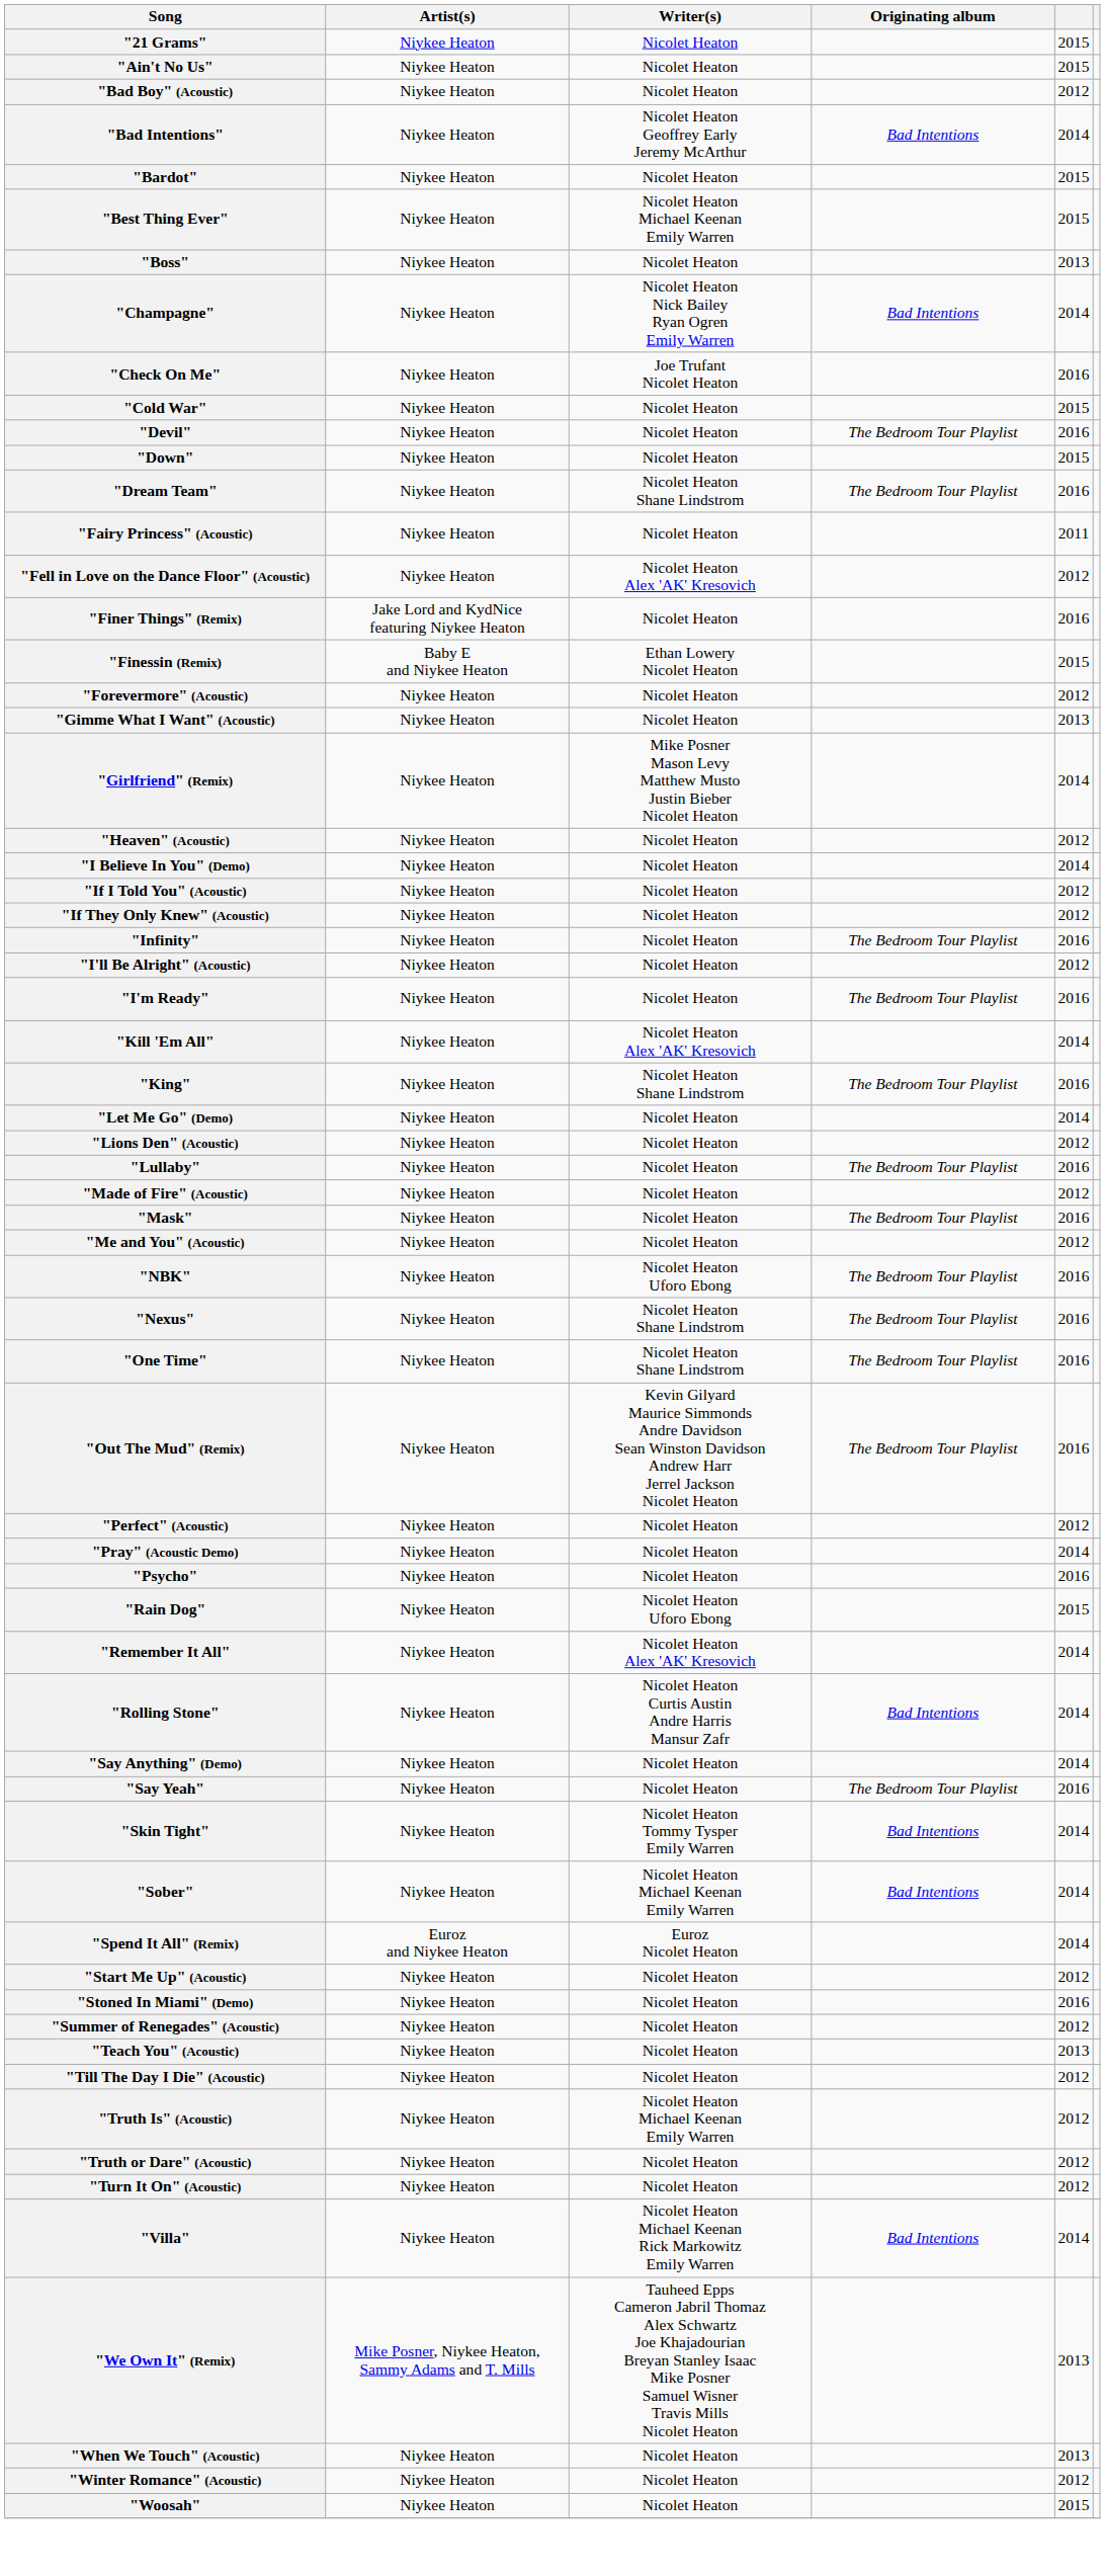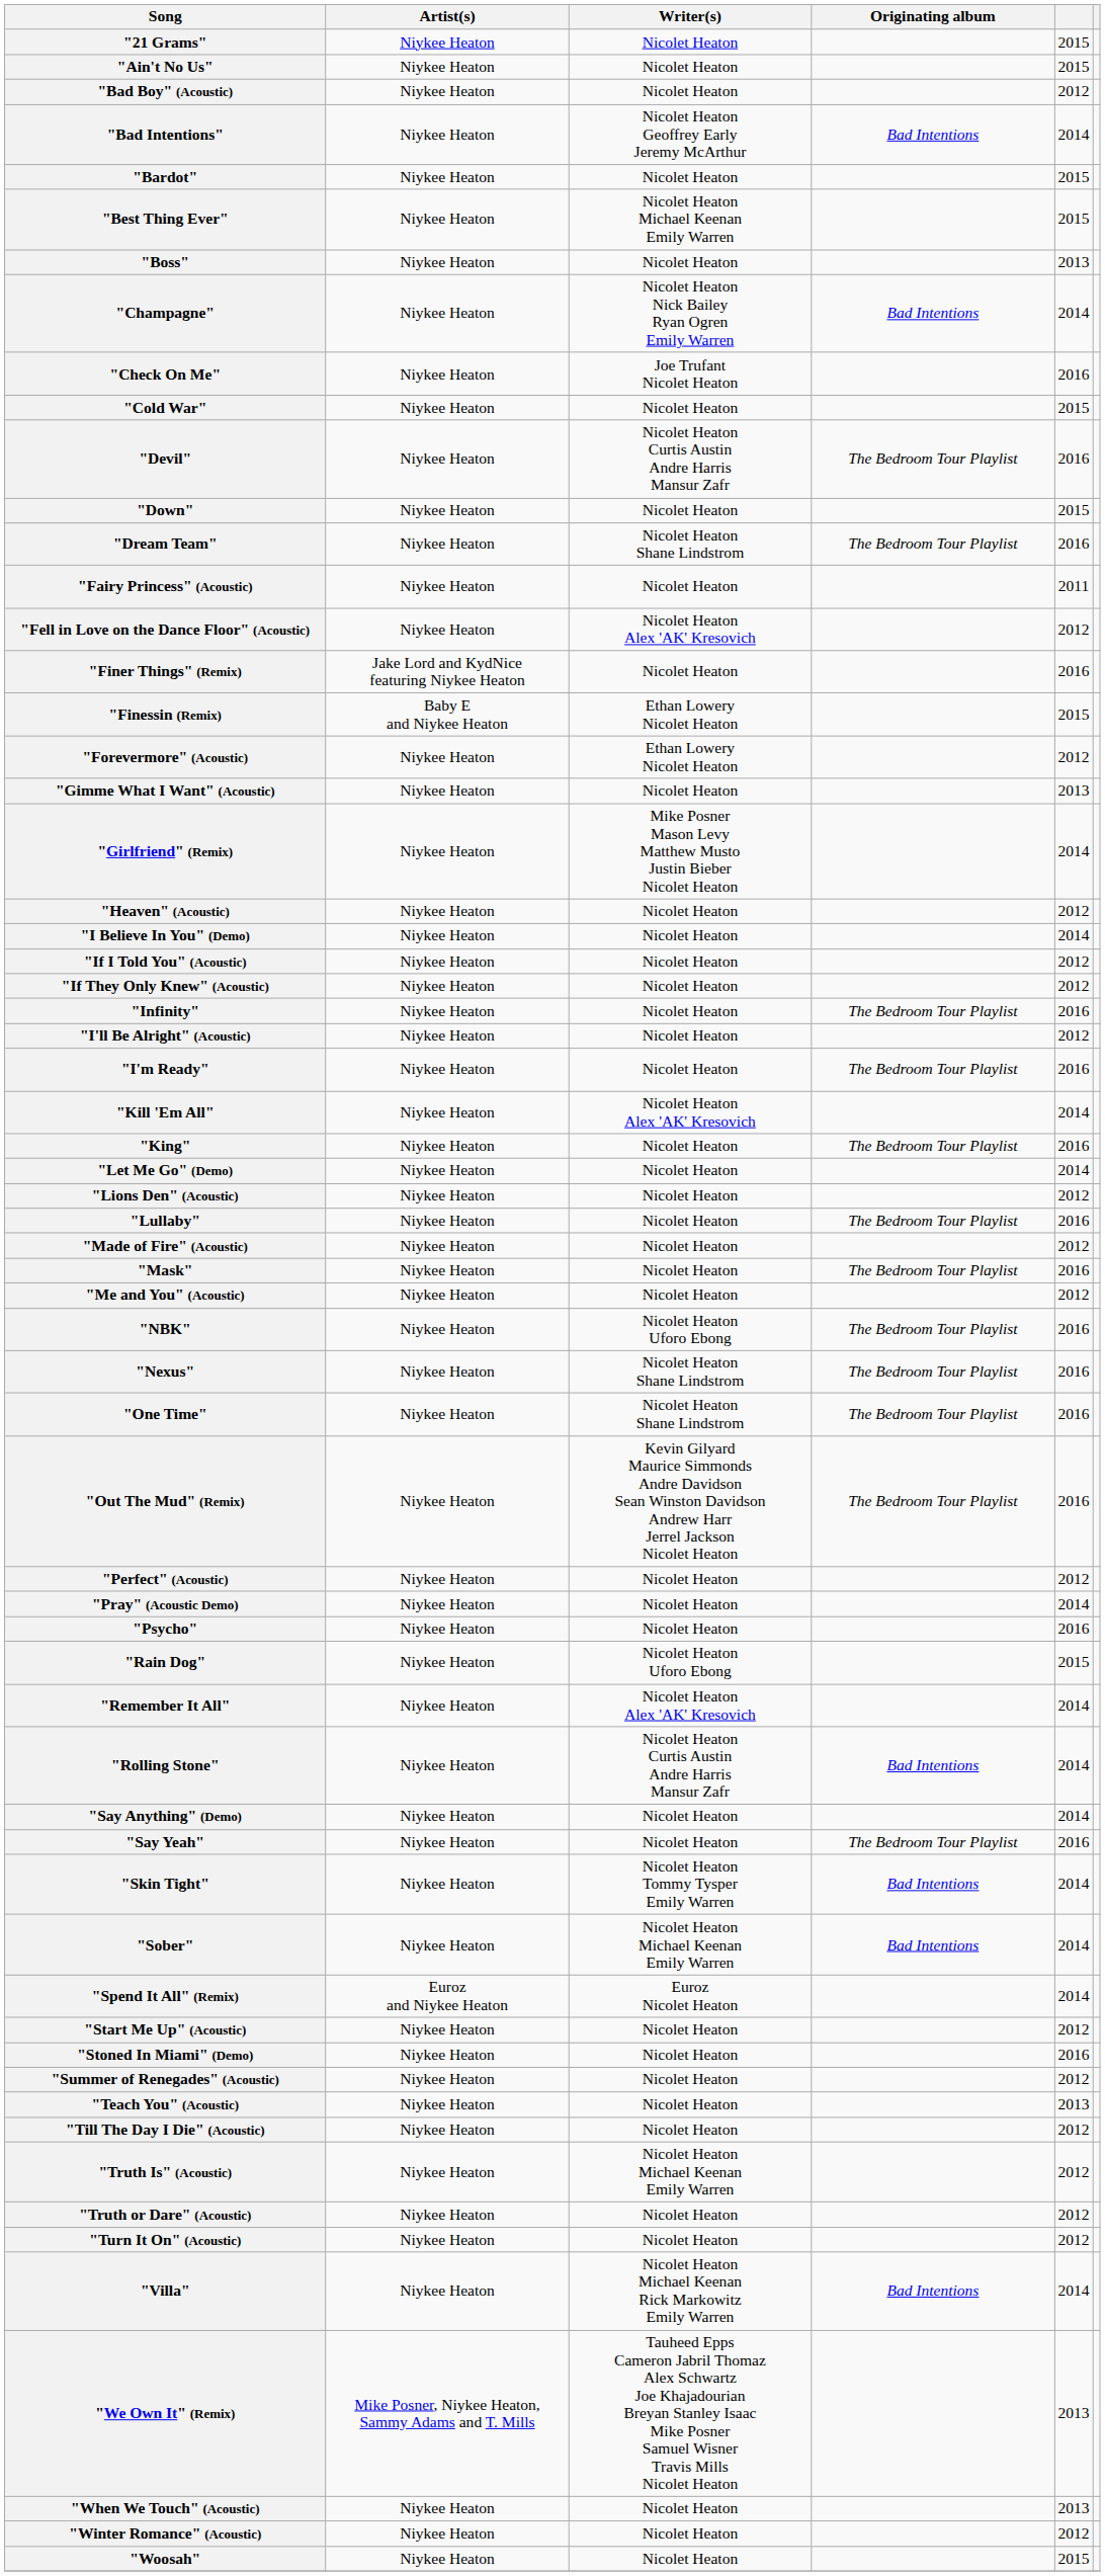 <table class="wikitable sortable plainrowheaders" style="text-align:center;">
 <tr>
 <th scope="col" style="width:20em;">Song</th>
 <th scope="col" style="width:15em;">Artist(s)</th>
 <th scope="col" style="width:15em;" class="unsortable">Writer(s)</th>
 <th scope="col" style="width:15em;">Originating album</th>
 <th scope="col"></th>
 <th scope="col" class="unsortable"></th>
 </tr>
 <tr>
 <th scope="row"> "21 Grams"</th>
 <td><a href='#'>Niykee Heaton</a></td>
 <td><a href='#'>Nicolet Heaton</a></td>
 <td></td>
 <td>2015</td>
 <td></td>
 </tr>
 <tr>
 <th scope="row"> "Ain't No Us"</th>
 <td>Niykee Heaton</td>
 <td>Nicolet Heaton</td>
 <td></td>
 <td>2015</td>
 <td></td>
 </tr>
 <tr>
 <th scope="row"> "Bad Boy" <small>(Acoustic)</small></th>
 <td>Niykee Heaton</td>
 <td>Nicolet Heaton</td>
 <td></td>
 <td>2012</td>
 <td></td>
 </tr>
 <tr>
 <th scope="row">"Bad Intentions"</th>
 <td>Niykee Heaton</td>
 <td>Nicolet Heaton<br>Geoffrey Early<br>Jeremy McArthur</td>
 <td><em><a href='#'>Bad Intentions</a></em></td>
 <td>2014</td>
 <td></td>
 </tr>
 <tr>
 <th scope="row">"Bardot"</th>
 <td>Niykee Heaton</td>
 <td>Nicolet Heaton</td>
 <td></td>
 <td>2015</td>
 <td></td>
 </tr>
 <tr>
 <th scope="row">"Best Thing Ever"</th>
 <td>Niykee Heaton</td>
 <td>Nicolet Heaton<br>Michael Keenan<br>Emily Warren</td>
 <td></td>
 <td>2015</td>
 <td></td>
 </tr>
 <tr>
 <th scope="row">"Boss"</th>
 <td>Niykee Heaton</td>
 <td>Nicolet Heaton</td>
 <td></td>
 <td>2013</td>
 <td><br></td>
 </tr>
 <tr>
 <th scope="row"> "Champagne"</th>
 <td>Niykee Heaton</td>
 <td>Nicolet Heaton<br>Nick Bailey<br>Ryan Ogren<br><a href='#'>Emily Warren</a></td>
 <td><em><a href='#'>Bad Intentions</a></em></td>
 <td>2014</td>
 <td></td>
 </tr>
 <tr>
 <th scope="row">"Check On Me"</th>
 <td>Niykee Heaton</td>
 <td>Joe Trufant<br>Nicolet Heaton</td>
 <td></td>
 <td>2016</td>
 <td></td>
 </tr>
 <tr>
 <th scope="row">"Cold War"</th>
 <td>Niykee Heaton</td>
 <td>Nicolet Heaton</td>
 <td></td>
 <td>2015</td>
 <td></td>
 </tr>
 <tr>
 <th scope="row"> "Devil"</th>
 <td>Niykee Heaton</td>
-<td>Nicolet Heaton</td>
+<td>Nicolet Heaton<br>Curtis Austin<br>Andre Harris<br>Mansur Zafr</td>
 <td><em>The Bedroom Tour Playlist</em></td>
 <td>2016</td>
 <td><br></td>
 </tr>
 <tr>
 <th scope="row">"Down"</th>
 <td>Niykee Heaton</td>
 <td>Nicolet Heaton</td>
 <td></td>
 <td>2015</td>
 <td></td>
 </tr>
 <tr>
 <th scope="row">"Dream Team"</th>
 <td>Niykee Heaton</td>
 <td>Nicolet Heaton<br>Shane Lindstrom</td>
 <td><em>The Bedroom Tour Playlist</em></td>
 <td>2016</td>
 <td></td>
 </tr>
 <tr>
 <th scope="row"> "Fairy Princess" <small>(Acoustic)</small></th>
 <td>Niykee Heaton</td>
 <td>Nicolet Heaton</td>
 <td></td>
 <td>2011</td>
 <td><br><br></td>
 </tr>
 <tr>
 <th scope="row">"Fell in Love on the Dance Floor" <small>(Acoustic)</small></th>
 <td>Niykee Heaton</td>
 <td>Nicolet Heaton<br><a href='#'>Alex 'AK' Kresovich</a></td>
 <td></td>
 <td>2012</td>
 <td></td>
 </tr>
 <tr>
 <th scope="row">"Finer Things" <small>(Remix)</small></th>
 <td>Jake Lord and KydNice<br>featuring Niykee Heaton</td>
 <td>Nicolet Heaton</td>
 <td></td>
 <td>2016</td>
 <td></td>
 </tr>
 <tr>
 <th scope="row">"Finessin <small>(Remix)</small></th>
 <td>Baby E<br>and Niykee Heaton</td>
 <td>Ethan Lowery<br>Nicolet Heaton</td>
 <td></td>
 <td>2015</td>
 <td></td>
 </tr>
 <tr>
 <th scope="row">"Forevermore" <small>(Acoustic)</small></th>
 <td>Niykee Heaton</td>
-<td>Nicolet Heaton</td>
+<td>Ethan Lowery<br>Nicolet Heaton</td>
 <td></td>
 <td>2012</td>
 <td><br></td>
 </tr>
 <tr>
 <th scope="row"> "Gimme What I Want" <small>(Acoustic)</small></th>
 <td>Niykee Heaton</td>
 <td>Nicolet Heaton</td>
 <td></td>
 <td>2013</td>
 <td></td>
 </tr>
 <tr>
 <th scope="row">"<a href='#'>Girlfriend</a>" <small>(Remix)</small></th>
 <td>Niykee Heaton</td>
 <td>Mike Posner<br>Mason Levy<br>Matthew Musto<br>Justin Bieber<br>Nicolet Heaton</td>
 <td></td>
 <td>2014</td>
 <td></td>
 </tr>
 <tr>
 <th scope="row"> "Heaven" <small>(Acoustic)</small></th>
 <td>Niykee Heaton</td>
 <td>Nicolet Heaton</td>
 <td></td>
 <td>2012</td>
 <td><br></td>
 </tr>
 <tr>
 <th scope="row"> "I Believe In You" <small>(Demo)</small></th>
 <td>Niykee Heaton</td>
 <td>Nicolet Heaton</td>
 <td></td>
 <td>2014</td>
 <td></td>
 </tr>
 <tr>
 <th scope="row">"If I Told You" <small>(Acoustic)</small></th>
 <td>Niykee Heaton</td>
 <td>Nicolet Heaton</td>
 <td></td>
 <td>2012</td>
 <td></td>
 </tr>
 <tr>
 <th scope="row">"If They Only Knew" <small>(Acoustic)</small></th>
 <td>Niykee Heaton</td>
 <td>Nicolet Heaton</td>
 <td></td>
 <td>2012</td>
 <td></td>
 </tr>
 <tr>
 <th scope="row">"Infinity"</th>
 <td>Niykee Heaton</td>
 <td>Nicolet Heaton</td>
 <td><em>The Bedroom Tour Playlist</em></td>
 <td>2016</td>
 <td><br></td>
 </tr>
 <tr>
 <th scope="row">"I'll Be Alright" <small>(Acoustic)</small></th>
 <td>Niykee Heaton</td>
 <td>Nicolet Heaton</td>
 <td></td>
 <td>2012</td>
 <td></td>
 </tr>
 <tr>
 <th scope="row">"I'm Ready"</th>
 <td>Niykee Heaton</td>
 <td>Nicolet Heaton</td>
 <td><em>The Bedroom Tour Playlist</em></td>
 <td>2016</td>
 <td><br><br></td>
 </tr>
 <tr>
 <th scope="row"> "Kill 'Em All"</th>
 <td>Niykee Heaton</td>
 <td>Nicolet Heaton<br><a href='#'>Alex 'AK' Kresovich</a></td>
 <td></td>
 <td>2014</td>
 <td></td>
 </tr>
 <tr>
 <th scope="row">"King"</th>
 <td>Niykee Heaton</td>
-<td>Nicolet Heaton<br>Shane Lindstrom</td>
+<td>Nicolet Heaton</td>
 <td><em>The Bedroom Tour Playlist</em></td>
 <td>2016</td>
 <td><br></td>
 </tr>
 <tr>
 <th scope="row"> "Let Me Go" <small>(Demo)</small></th>
 <td>Niykee Heaton</td>
 <td>Nicolet Heaton</td>
 <td></td>
 <td>2014</td>
 <td></td>
 </tr>
 <tr>
 <th scope="row">"Lions Den" <small>(Acoustic)</small></th>
 <td>Niykee Heaton</td>
 <td>Nicolet Heaton</td>
 <td></td>
 <td>2012</td>
 <td></td>
 </tr>
 <tr>
 <th scope="row">"Lullaby"</th>
 <td>Niykee Heaton</td>
 <td>Nicolet Heaton</td>
 <td><em>The Bedroom Tour Playlist</em></td>
 <td>2016</td>
 <td><br></td>
 </tr>
 <tr>
 <th scope="row"> "Made of Fire" <small>(Acoustic)</small></th>
 <td>Niykee Heaton</td>
 <td>Nicolet Heaton</td>
 <td></td>
 <td>2012</td>
 <td></td>
 </tr>
 <tr>
 <th scope="row">"Mask"</th>
 <td>Niykee Heaton</td>
 <td>Nicolet Heaton</td>
 <td><em>The Bedroom Tour Playlist</em></td>
 <td>2016</td>
 <td><br></td>
 </tr>
 <tr>
 <th scope="row">"Me and You" <small>(Acoustic)</small></th>
 <td>Niykee Heaton</td>
 <td>Nicolet Heaton</td>
 <td></td>
 <td>2012</td>
 <td></td>
 </tr>
 <tr>
 <th scope="row"> "NBK"</th>
 <td>Niykee Heaton</td>
 <td>Nicolet Heaton<br>Uforo Ebong</td>
 <td><em>The Bedroom Tour Playlist</em></td>
 <td>2016</td>
 <td><br></td>
 </tr>
 <tr>
 <th scope="row">"Nexus"</th>
 <td>Niykee Heaton</td>
 <td>Nicolet Heaton<br>Shane Lindstrom</td>
 <td><em>The Bedroom Tour Playlist</em></td>
 <td>2016</td>
 <td></td>
 </tr>
 <tr>
 <th scope="row"> "One Time"</th>
 <td>Niykee Heaton</td>
 <td>Nicolet Heaton<br>Shane Lindstrom</td>
 <td><em>The Bedroom Tour Playlist</em></td>
 <td>2016</td>
 <td></td>
 </tr>
 <tr>
 <th scope="row">"Out The Mud" <small>(Remix)</small></th>
 <td>Niykee Heaton</td>
 <td>Kevin Gilyard<br>Maurice Simmonds<br>Andre Davidson<br>Sean Winston Davidson<br>Andrew Harr<br>Jerrel Jackson<br>Nicolet Heaton</td>
 <td><em>The Bedroom Tour Playlist</em></td>
 <td>2016</td>
 <td><br></td>
 </tr>
 <tr>
 <th scope="row"> "Perfect" <small>(Acoustic)</small></th>
 <td>Niykee Heaton</td>
 <td>Nicolet Heaton</td>
 <td></td>
 <td>2012</td>
 <td></td>
 </tr>
 <tr>
 <th scope="row">"Pray" <small>(Acoustic Demo)</small></th>
 <td>Niykee Heaton</td>
 <td>Nicolet Heaton</td>
 <td></td>
 <td>2014</td>
 <td></td>
 </tr>
 <tr>
 <th scope="row">"Psycho"</th>
 <td>Niykee Heaton</td>
 <td>Nicolet Heaton</td>
 <td></td>
 <td>2016</td>
 <td></td>
 </tr>
 <tr>
 <th scope="row"> "Rain Dog"</th>
 <td>Niykee Heaton</td>
 <td>Nicolet Heaton<br>Uforo Ebong</td>
 <td></td>
 <td>2015</td>
 <td></td>
 </tr>
 <tr>
 <th scope="row">"Remember It All"</th>
 <td>Niykee Heaton</td>
 <td>Nicolet Heaton<br><a href='#'>Alex 'AK' Kresovich</a></td>
 <td></td>
 <td>2014</td>
 <td></td>
 </tr>
 <tr>
 <th scope="row">"Rolling Stone"</th>
 <td>Niykee Heaton</td>
 <td>Nicolet Heaton<br>Curtis Austin<br>Andre Harris<br>Mansur Zafr</td>
 <td><em><a href='#'>Bad Intentions</a></em></td>
 <td>2014</td>
 <td></td>
 </tr>
 <tr>
 <th scope="row"> "Say Anything" <small>(Demo)</small></th>
 <td>Niykee Heaton</td>
 <td>Nicolet Heaton</td>
 <td></td>
 <td>2014</td>
 <td></td>
 </tr>
 <tr>
 <th scope="row">"Say Yeah"</th>
 <td>Niykee Heaton</td>
 <td>Nicolet Heaton</td>
 <td><em>The Bedroom Tour Playlist</em></td>
 <td>2016</td>
 <td><br></td>
 </tr>
 <tr>
 <th scope="row">"Skin Tight"</th>
 <td>Niykee Heaton</td>
 <td>Nicolet Heaton<br>Tommy Tysper<br>Emily Warren</td>
 <td><em><a href='#'>Bad Intentions</a></em></td>
 <td>2014</td>
 <td></td>
 </tr>
 <tr>
 <th scope="row">"Sober"</th>
 <td>Niykee Heaton</td>
 <td>Nicolet Heaton<br>Michael Keenan<br>Emily Warren</td>
 <td><em><a href='#'>Bad Intentions</a></em></td>
 <td>2014</td>
 <td></td>
 </tr>
 <tr>
 <th scope="row">"Spend It All" <small>(Remix)</small></th>
 <td>Euroz<br>and Niykee Heaton</td>
 <td>Euroz<br>Nicolet Heaton</td>
 <td></td>
 <td>2014</td>
 <td></td>
 </tr>
 <tr>
 <th scope="row">"Start Me Up" <small>(Acoustic)</small></th>
 <td>Niykee Heaton</td>
 <td>Nicolet Heaton</td>
 <td></td>
 <td>2012</td>
 <td></td>
 </tr>
 <tr>
 <th scope="row">"Stoned In Miami" <small>(Demo)</small></th>
 <td>Niykee Heaton</td>
 <td>Nicolet Heaton</td>
 <td></td>
 <td>2016</td>
 <td></td>
 </tr>
 <tr>
 <th scope="row">"Summer of Renegades" <small>(Acoustic)</small></th>
 <td>Niykee Heaton</td>
 <td>Nicolet Heaton</td>
 <td></td>
 <td>2012</td>
 <td></td>
 </tr>
 <tr>
 <th scope="row"> "Teach You" <small>(Acoustic)</small></th>
 <td>Niykee Heaton</td>
 <td>Nicolet Heaton</td>
 <td></td>
 <td>2013</td>
 <td></td>
 </tr>
 <tr>
 <th scope="row">"Till The Day I Die" <small>(Acoustic)</small></th>
 <td>Niykee Heaton</td>
 <td>Nicolet Heaton</td>
 <td></td>
 <td>2012</td>
 <td></td>
 </tr>
 <tr>
 <th scope="row">"Truth Is" <small>(Acoustic)</small></th>
 <td>Niykee Heaton</td>
 <td>Nicolet Heaton<br>Michael Keenan<br>Emily Warren</td>
 <td></td>
 <td>2012</td>
 <td></td>
 </tr>
 <tr>
 <th scope="row">"Truth or Dare" <small>(Acoustic)</small></th>
 <td>Niykee Heaton</td>
 <td>Nicolet Heaton</td>
 <td></td>
 <td>2012</td>
 <td></td>
 </tr>
 <tr>
 <th scope="row">"Turn It On" <small>(Acoustic)</small></th>
 <td>Niykee Heaton</td>
 <td>Nicolet Heaton</td>
 <td></td>
 <td>2012</td>
 <td></td>
 </tr>
 <tr>
 <th scope="row"> "Villa"</th>
 <td>Niykee Heaton</td>
 <td>Nicolet Heaton<br>Michael Keenan<br>Rick Markowitz<br>Emily Warren</td>
 <td><em><a href='#'>Bad Intentions</a></em></td>
 <td>2014</td>
 <td></td>
 </tr>
 <tr>
 <th scope="row"> "<a href='#'>We Own It</a>" <small>(Remix)</small></th>
 <td><a href='#'>Mike Posner</a>, Niykee Heaton,<br><a href='#'>Sammy Adams</a> and <a href='#'>T. Mills</a></td>
 <td>Tauheed Epps<br>Cameron Jabril Thomaz<br>Alex Schwartz<br>Joe Khajadourian<br>Breyan Stanley Isaac<br>Mike Posner<br>Samuel Wisner<br>Travis Mills<br>Nicolet Heaton</td>
 <td></td>
 <td>2013</td>
 <td></td>
 </tr>
 <tr>
 <th scope="row">"When We Touch" <small>(Acoustic)</small></th>
 <td>Niykee Heaton</td>
 <td>Nicolet Heaton</td>
 <td></td>
 <td>2013</td>
 <td></td>
 </tr>
 <tr>
 <th scope="row">"Winter Romance" <small>(Acoustic)</small></th>
 <td>Niykee Heaton</td>
 <td>Nicolet Heaton</td>
 <td></td>
 <td>2012</td>
 <td></td>
 </tr>
 <tr>
 <th scope="row">"Woosah"</th>
 <td>Niykee Heaton</td>
 <td>Nicolet Heaton</td>
 <td></td>
 <td>2015</td>
 <td></td>
 </tr>
 <tr>
 </tr>
 </table>
